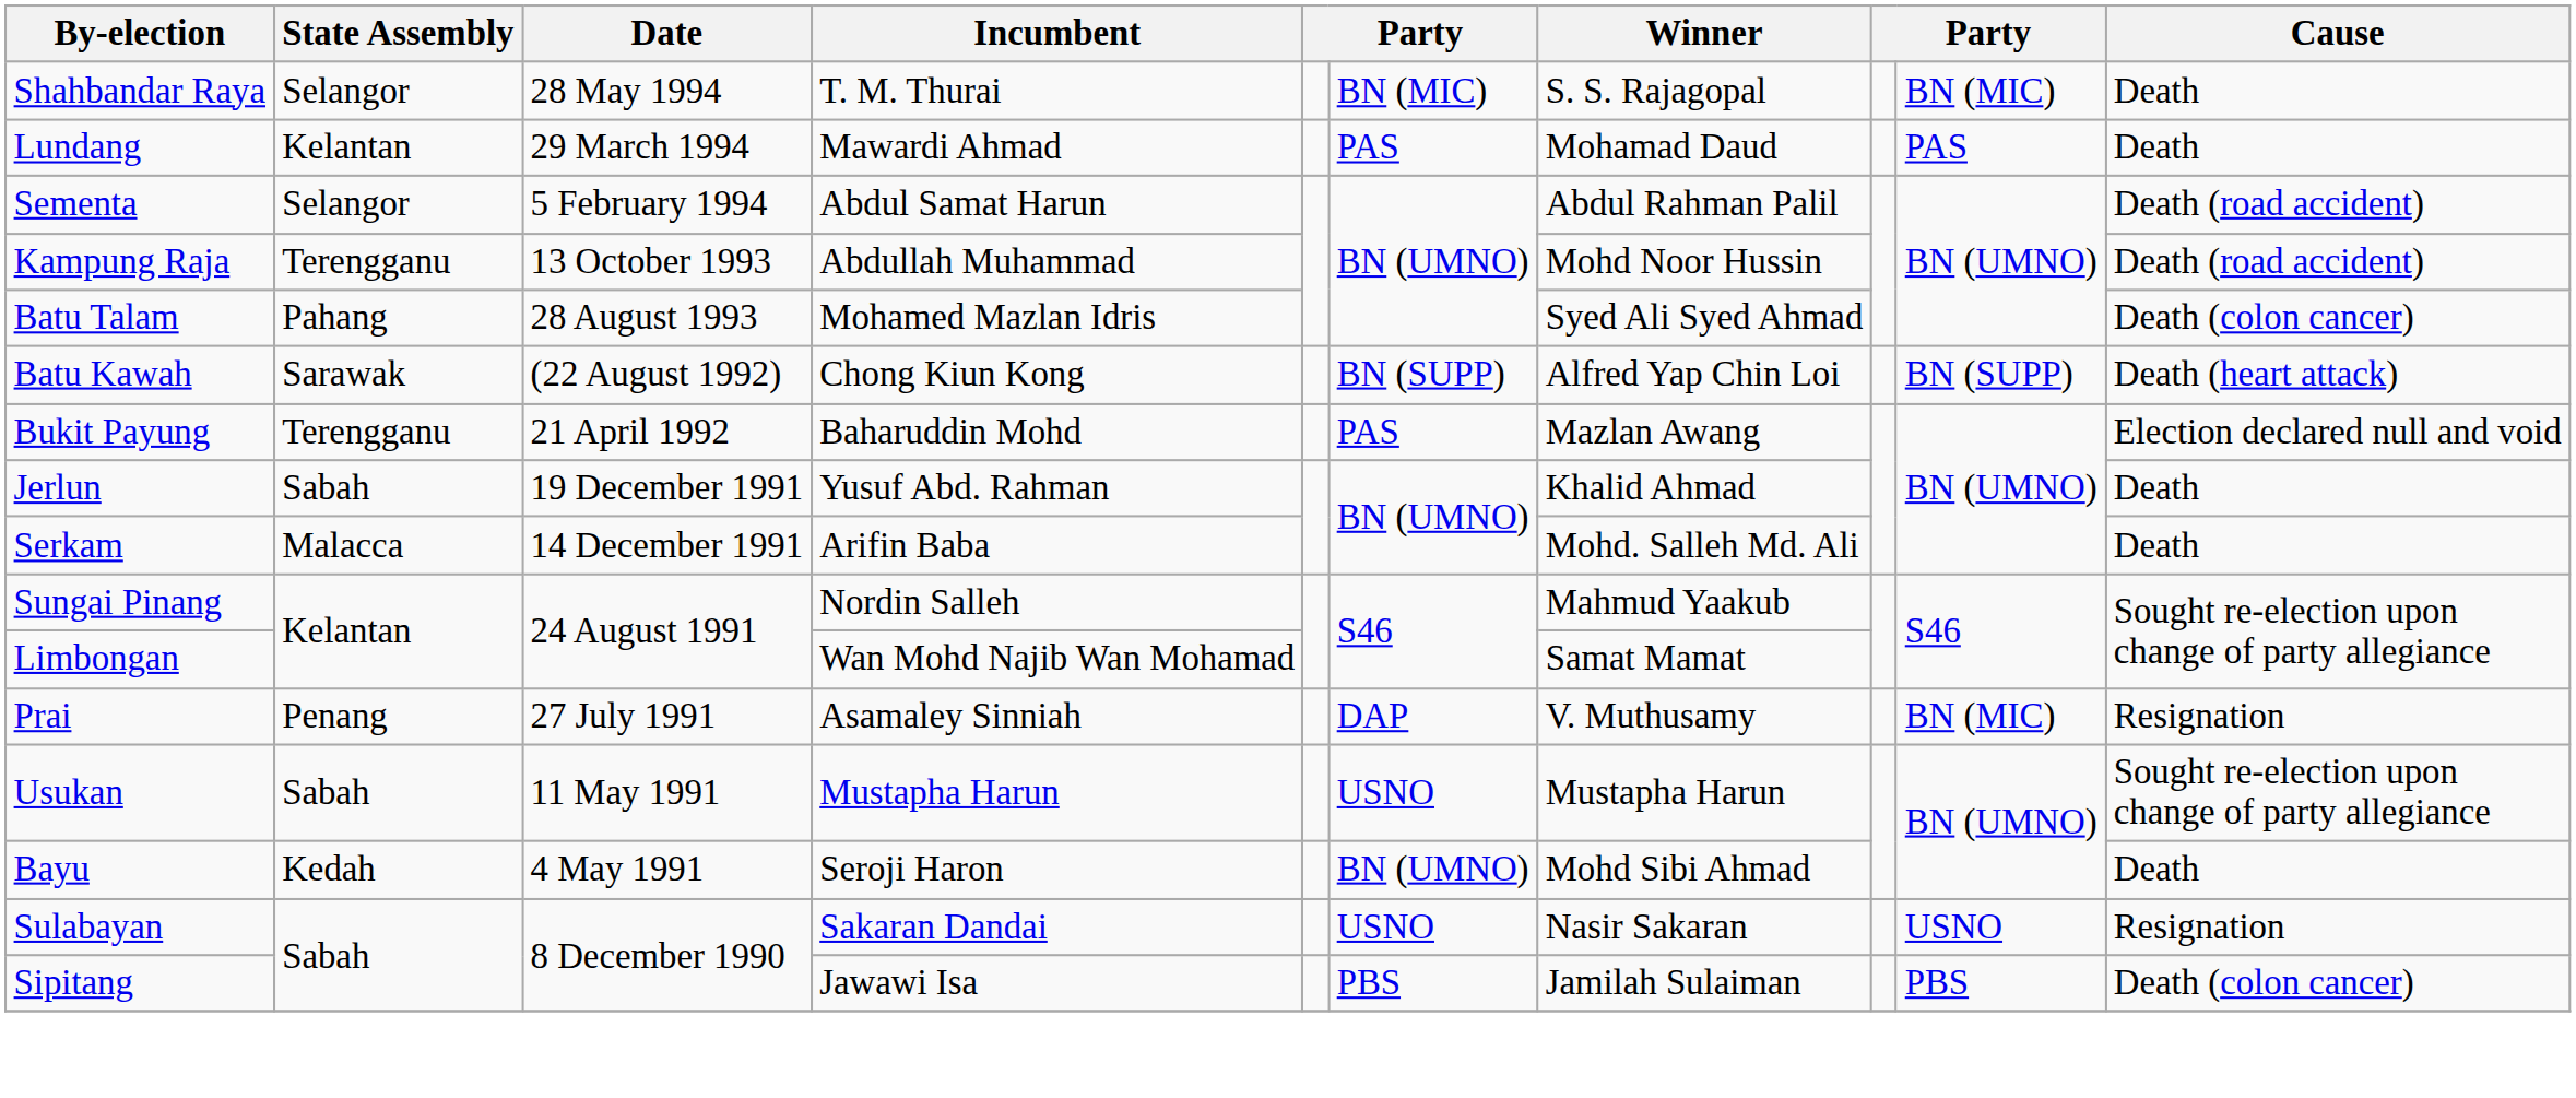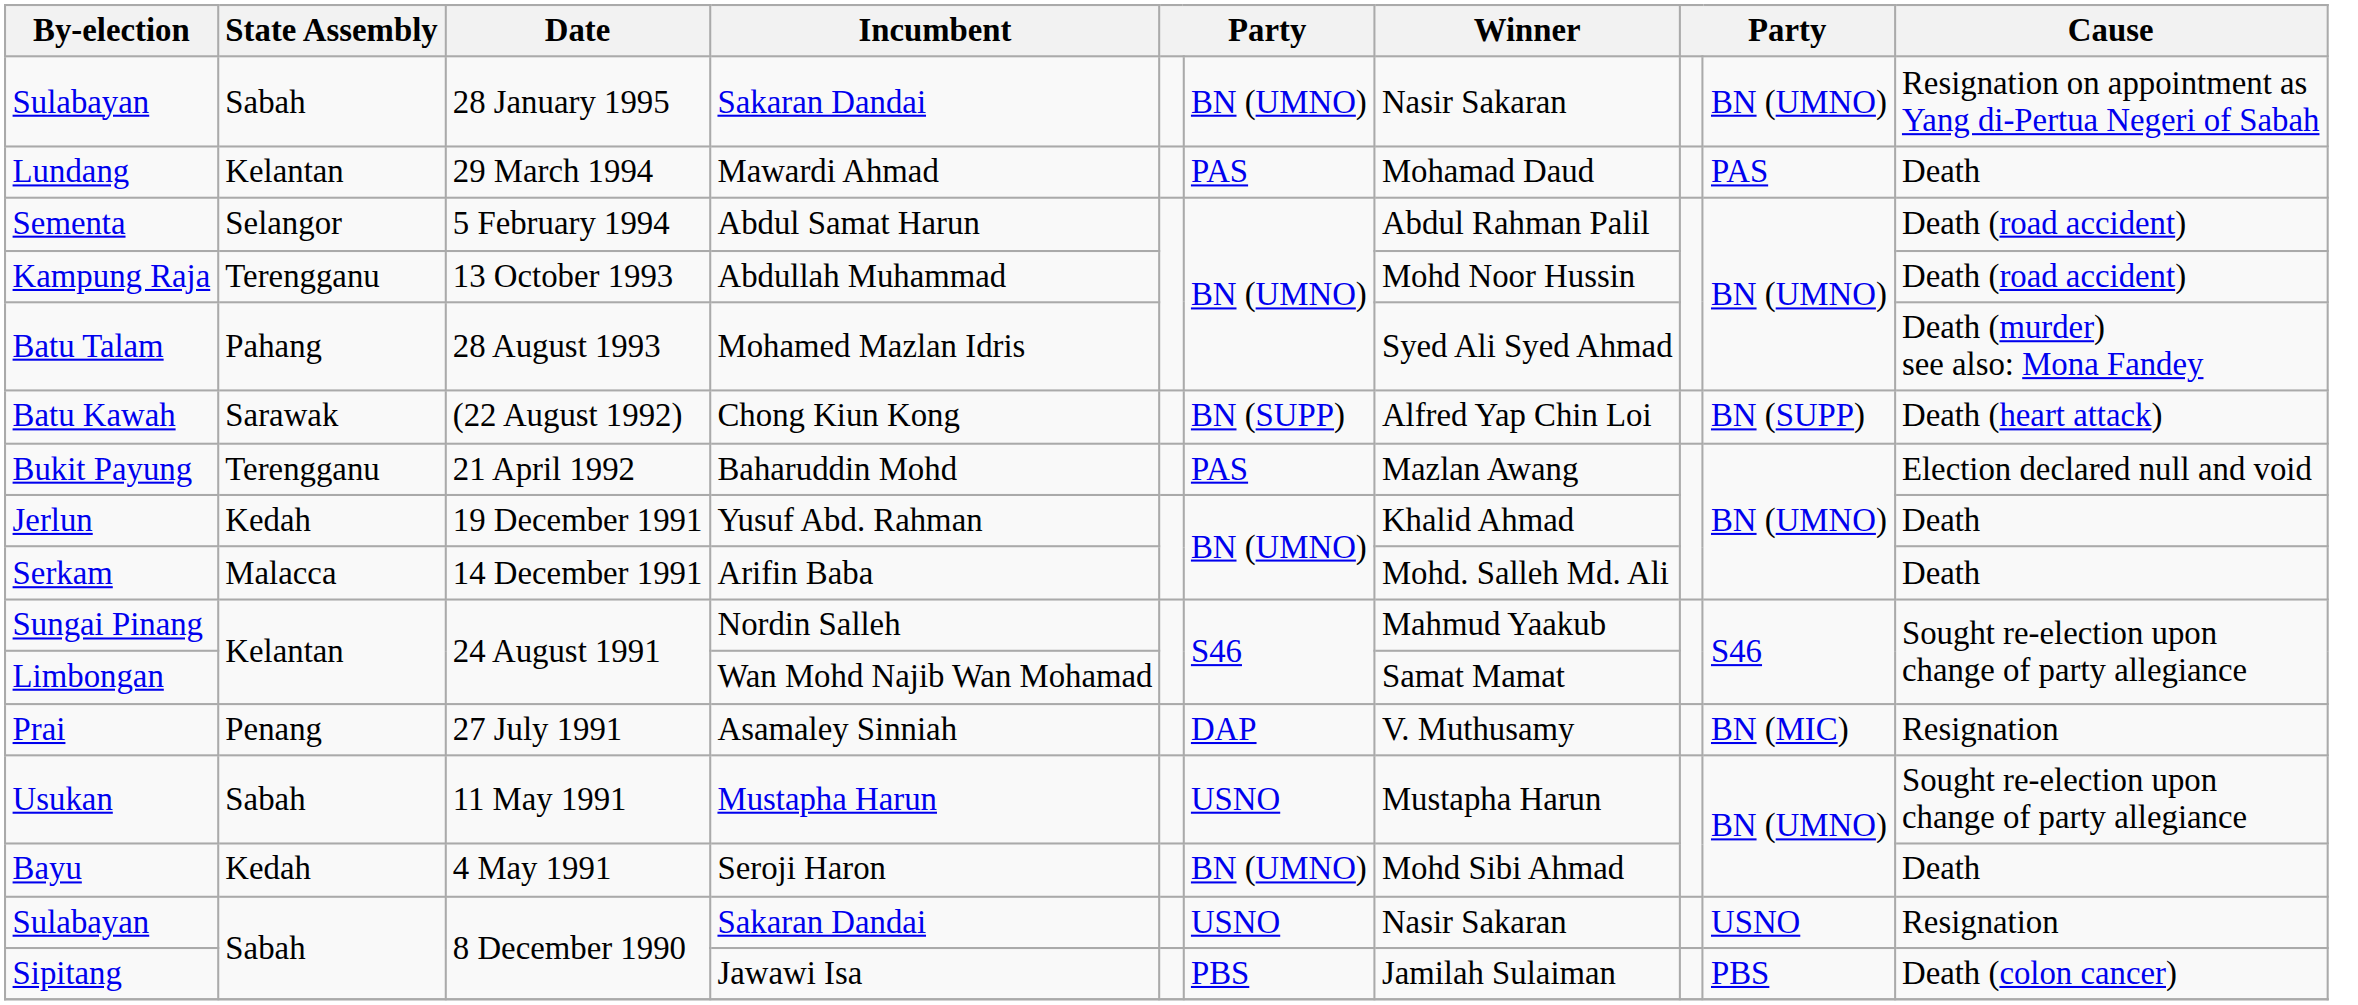 <table class="wikitable">
 <tr>
 <th>By-election</th>
 <th>State Assembly</th>
 <th>Date</th>
 <th>Incumbent</th>
 <th colspan=2>Party</th>
 <th>Winner</th>
 <th colspan=2>Party</th>
 <th>Cause</th>
 </tr>
 <tr>
-<td><a href='#'>Shahbandar Raya</a></td>
-<td>Selangor</td>
-<td>28 May 1994</td>
-<td>T. M. Thurai</td>
+<td><a href='#'>Sulabayan</a></td>
+<td>Sabah</td>
+<td>28 January 1995</td>
+<td><a href='#'>Sakaran Dandai</a></td>
 <td> </td>
-<td><a href='#'>BN</a> (<a href='#'>MIC</a>)</td>
-<td>S. S. Rajagopal</td>
+<td><a href='#'>BN</a> (<a href='#'>UMNO</a>)</td>
+<td>Nasir Sakaran</td>
 <td> </td>
-<td><a href='#'>BN</a> (<a href='#'>MIC</a>)</td>
-<td>Death</td>
+<td><a href='#'>BN</a> (<a href='#'>UMNO</a>)</td>
+<td>Resignation on appointment as<br> <a href='#'>Yang di-Pertua Negeri of Sabah</a></td>
 </tr>
 <tr>
 <td><a href='#'>Lundang</a></td>
 <td>Kelantan</td>
 <td>29 March 1994</td>
 <td>Mawardi Ahmad</td>
 <td> </td>
 <td><a href='#'>PAS</a></td>
 <td>Mohamad Daud</td>
 <td> </td>
 <td><a href='#'>PAS</a></td>
 <td>Death</td>
 </tr>
 <tr>
 <td><a href='#'>Sementa</a></td>
 <td>Selangor</td>
 <td>5 February 1994</td>
 <td>Abdul Samat Harun</td>
 <td rowspan="3" > </td>
 <td rowspan="3"><a href='#'>BN</a> (<a href='#'>UMNO</a>)</td>
 <td>Abdul Rahman Palil</td>
 <td rowspan="3" > </td>
 <td rowspan="3"><a href='#'>BN</a> (<a href='#'>UMNO</a>)</td>
 <td>Death (<a href='#'>road accident</a>)</td>
 </tr>
 <tr>
 <td><a href='#'>Kampung Raja</a></td>
 <td>Terengganu</td>
 <td>13 October 1993</td>
 <td>Abdullah Muhammad</td>
 <td>Mohd Noor Hussin</td>
 <td>Death (<a href='#'>road accident</a>)</td>
 </tr>
 <tr>
 <td><a href='#'>Batu Talam</a></td>
 <td>Pahang</td>
 <td>28 August 1993</td>
 <td>Mohamed Mazlan Idris</td>
 <td>Syed Ali Syed Ahmad</td>
-<td>Death (<a href='#'>colon cancer</a>)</td>
+<td>Death (<a href='#'>murder</a>)<br> see also: <a href='#'>Mona Fandey</a></td>
 </tr>
 <tr>
 <td><a href='#'>Batu Kawah</a></td>
 <td>Sarawak</td>
 <td>(22 August 1992)</td>
 <td>Chong Kiun Kong</td>
 <td> </td>
 <td><a href='#'>BN</a> (<a href='#'>SUPP</a>)</td>
 <td>Alfred Yap Chin Loi</td>
 <td> </td>
 <td><a href='#'>BN</a> (<a href='#'>SUPP</a>)</td>
 <td>Death (<a href='#'>heart attack</a>)</td>
 </tr>
 <tr>
 <td><a href='#'>Bukit Payung</a></td>
 <td>Terengganu</td>
 <td>21 April 1992</td>
 <td>Baharuddin Mohd</td>
 <td> </td>
 <td><a href='#'>PAS</a></td>
 <td>Mazlan Awang</td>
 <td rowspan="3" > </td>
 <td rowspan="3"><a href='#'>BN</a> (<a href='#'>UMNO</a>)</td>
 <td>Election declared null and void</td>
 </tr>
 <tr>
 <td><a href='#'>Jerlun</a></td>
-<td>Sabah</td>
+<td>Kedah</td>
 <td>19 December 1991</td>
 <td>Yusuf Abd. Rahman</td>
 <td rowspan="2" > </td>
 <td rowspan="2"><a href='#'>BN</a> (<a href='#'>UMNO</a>)</td>
 <td>Khalid Ahmad</td>
 <td>Death</td>
 </tr>
 <tr>
 <td><a href='#'>Serkam</a></td>
 <td>Malacca</td>
 <td>14 December 1991</td>
 <td>Arifin Baba</td>
 <td>Mohd. Salleh Md. Ali</td>
 <td>Death</td>
 </tr>
 <tr>
 <td><a href='#'>Sungai Pinang</a></td>
 <td rowspan="2">Kelantan</td>
 <td rowspan="2">24 August 1991</td>
 <td>Nordin Salleh</td>
 <td rowspan="2" > </td>
 <td rowspan="2"><a href='#'>S46</a></td>
 <td>Mahmud Yaakub</td>
 <td rowspan="2" > </td>
 <td rowspan="2"><a href='#'>S46</a></td>
 <td rowspan="2">Sought re-election upon<br> change of party allegiance</td>
 </tr>
 <tr>
 <td><a href='#'>Limbongan</a></td>
 <td>Wan Mohd Najib Wan Mohamad</td>
 <td>Samat Mamat</td>
 </tr>
 <tr>
 <td><a href='#'>Prai</a></td>
 <td>Penang</td>
 <td>27 July 1991</td>
 <td>Asamaley Sinniah</td>
 <td> </td>
 <td><a href='#'>DAP</a></td>
 <td>V. Muthusamy</td>
 <td> </td>
 <td><a href='#'>BN</a> (<a href='#'>MIC</a>)</td>
 <td>Resignation</td>
 </tr>
 <tr>
 <td><a href='#'>Usukan</a></td>
 <td>Sabah</td>
 <td>11 May 1991</td>
 <td><a href='#'>Mustapha Harun</a></td>
 <td></td>
 <td><a href='#'>USNO</a></td>
 <td>Mustapha Harun</td>
 <td rowspan="2" > </td>
 <td rowspan="2"><a href='#'>BN</a> (<a href='#'>UMNO</a>)</td>
 <td>Sought re-election upon<br> change of party allegiance</td>
 </tr>
 <tr>
 <td><a href='#'>Bayu</a></td>
 <td>Kedah</td>
 <td>4 May 1991</td>
 <td>Seroji Haron</td>
 <td> </td>
 <td><a href='#'>BN</a> (<a href='#'>UMNO</a>)</td>
 <td>Mohd Sibi Ahmad</td>
 <td>Death</td>
 </tr>
 <tr>
 <td><a href='#'>Sulabayan</a></td>
 <td rowspan="2">Sabah</td>
 <td rowspan="2">8 December 1990</td>
 <td><a href='#'>Sakaran Dandai</a></td>
 <td></td>
 <td><a href='#'>USNO</a></td>
 <td>Nasir Sakaran</td>
 <td></td>
 <td><a href='#'>USNO</a></td>
 <td>Resignation</td>
 </tr>
 <tr>
 <td><a href='#'>Sipitang</a></td>
 <td>Jawawi Isa</td>
 <td></td>
 <td><a href='#'>PBS</a></td>
 <td>Jamilah Sulaiman</td>
 <td></td>
 <td><a href='#'>PBS</a></td>
 <td>Death (<a href='#'>colon cancer</a>)</td>
 </tr>
 <tr>
 </tr>
 </table>
